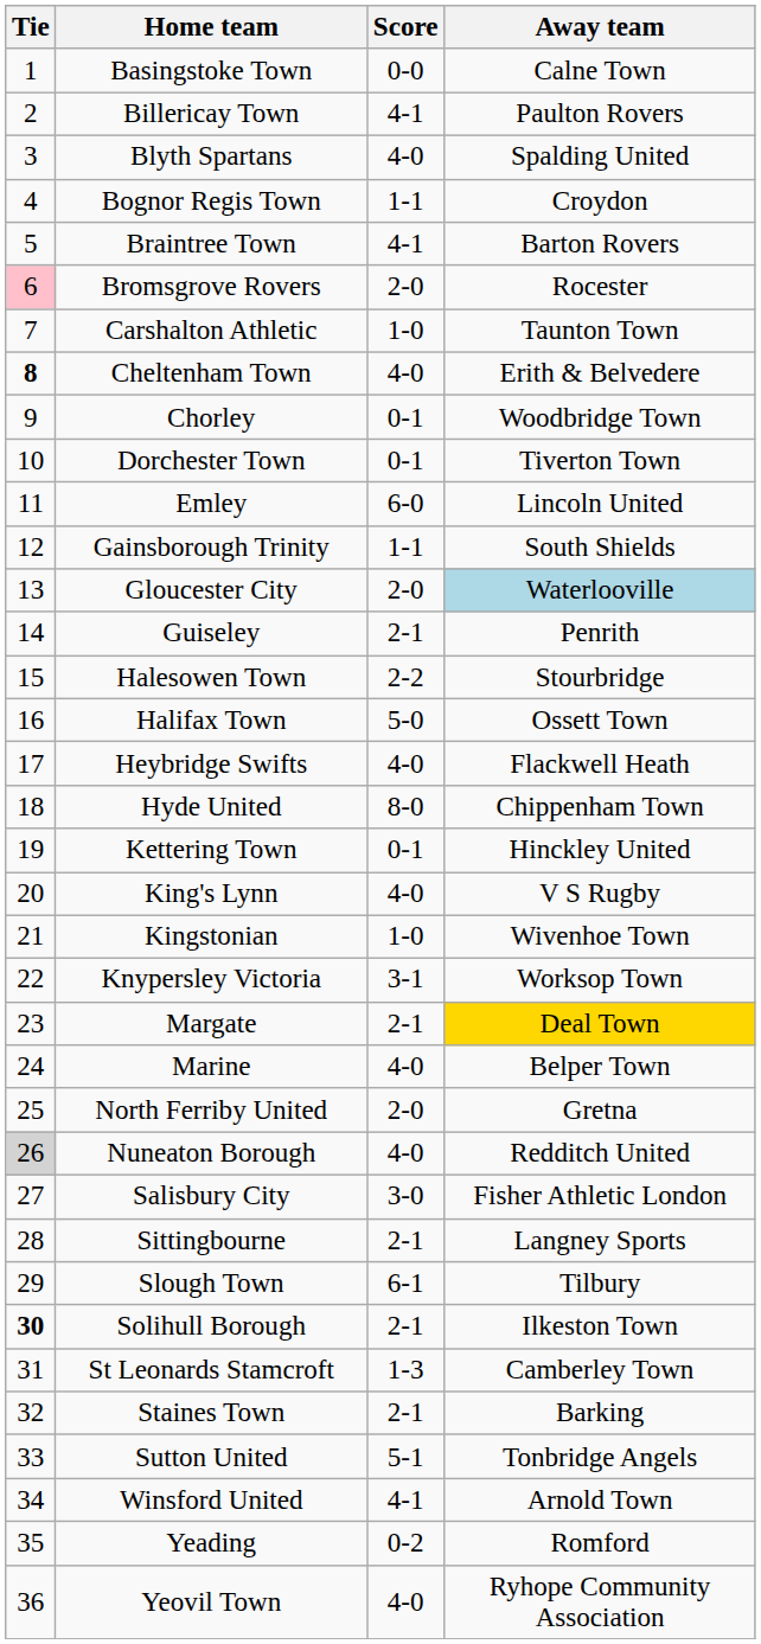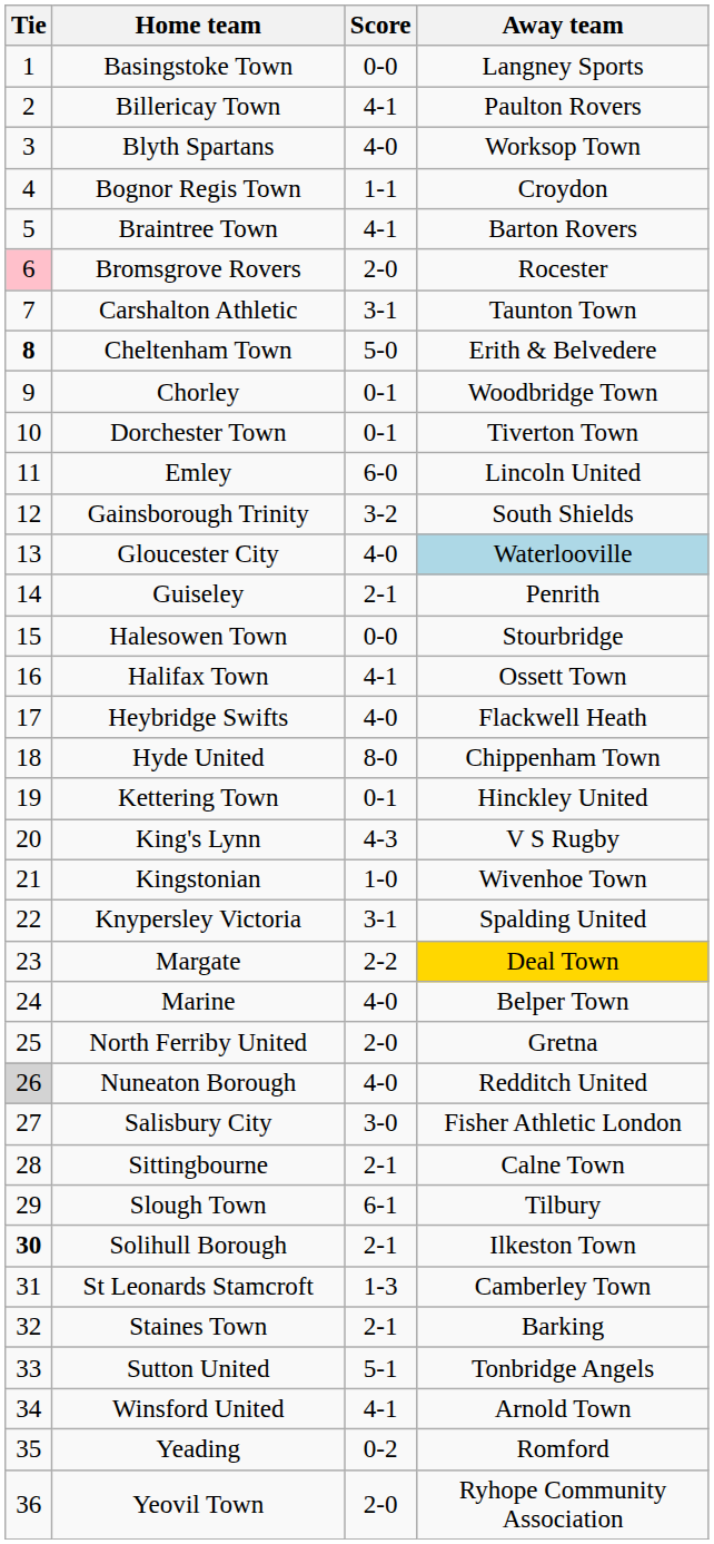 <table class="wikitable" style="text-align:center;">
 <tr>
 <th width=20>Tie</th>
 <th width=175>Home team</th>
 <th width=20>Score</th>
 <th width=175>Away team</th>
 </tr>
 <tr>
 <td>1</td>
 <td>Basingstoke Town</td>
 <td>0-0</td>
-<td>Calne Town</td>
+<td>Langney Sports</td>
 </tr>
 <tr>
 <td>2</td>
 <td>Billericay Town</td>
 <td>4-1</td>
 <td>Paulton Rovers</td>
 </tr>
 <tr>
 <td>3</td>
 <td>Blyth Spartans</td>
 <td>4-0</td>
-<td>Spalding United</td>
+<td>Worksop Town</td>
 </tr>
 <tr>
 <td>4</td>
 <td>Bognor Regis Town</td>
 <td>1-1</td>
 <td>Croydon</td>
 </tr>
 <tr>
 <td>5</td>
 <td>Braintree Town</td>
 <td>4-1</td>
 <td>Barton Rovers</td>
 </tr>
 <tr>
 <td style="background: pink;">6</td>
 <td>Bromsgrove Rovers</td>
 <td>2-0</td>
 <td>Rocester</td>
 </tr>
 <tr>
 <td>7</td>
 <td>Carshalton Athletic</td>
-<td>1-0</td>
+<td>3-1</td>
 <td>Taunton Town</td>
 </tr>
 <tr>
 <td><strong>8</strong></td>
 <td>Cheltenham Town</td>
-<td>4-0</td>
+<td>5-0</td>
 <td>Erith & Belvedere</td>
 </tr>
 <tr>
 <td>9</td>
 <td>Chorley</td>
 <td>0-1</td>
 <td>Woodbridge Town</td>
 </tr>
 <tr>
 <td>10</td>
 <td>Dorchester Town</td>
 <td>0-1</td>
 <td>Tiverton Town</td>
 </tr>
 <tr>
 <td>11</td>
 <td>Emley</td>
 <td>6-0</td>
 <td>Lincoln United</td>
 </tr>
 <tr>
 <td>12</td>
 <td>Gainsborough Trinity</td>
-<td>1-1</td>
+<td>3-2</td>
 <td>South Shields</td>
 </tr>
 <tr>
 <td>13</td>
 <td>Gloucester City</td>
-<td>2-0</td>
+<td>4-0</td>
 <td style="background: lightblue;">Waterlooville</td>
 </tr>
 <tr>
 <td>14</td>
 <td>Guiseley</td>
 <td>2-1</td>
 <td>Penrith</td>
 </tr>
 <tr>
 <td>15</td>
 <td>Halesowen Town</td>
-<td>2-2</td>
+<td>0-0</td>
 <td>Stourbridge</td>
 </tr>
 <tr>
 <td>16</td>
 <td>Halifax Town</td>
-<td>5-0</td>
+<td>4-1</td>
 <td>Ossett Town</td>
 </tr>
 <tr>
 <td>17</td>
 <td>Heybridge Swifts</td>
 <td>4-0</td>
 <td>Flackwell Heath</td>
 </tr>
 <tr>
 <td>18</td>
 <td>Hyde United</td>
 <td>8-0</td>
 <td>Chippenham Town</td>
 </tr>
 <tr>
 <td>19</td>
 <td>Kettering Town</td>
 <td>0-1</td>
 <td>Hinckley United</td>
 </tr>
 <tr>
 <td>20</td>
 <td>King's Lynn</td>
-<td>4-0</td>
+<td>4-3</td>
 <td>V S Rugby</td>
 </tr>
 <tr>
 <td>21</td>
 <td>Kingstonian</td>
 <td>1-0</td>
 <td>Wivenhoe Town</td>
 </tr>
 <tr>
 <td>22</td>
 <td>Knypersley Victoria</td>
 <td>3-1</td>
-<td>Worksop Town</td>
+<td>Spalding United</td>
 </tr>
 <tr>
 <td>23</td>
 <td>Margate</td>
-<td>2-1</td>
+<td>2-2</td>
 <td style="background: gold;">Deal Town</td>
 </tr>
 <tr>
 <td>24</td>
 <td>Marine</td>
 <td>4-0</td>
 <td>Belper Town</td>
 </tr>
 <tr>
 <td>25</td>
 <td>North Ferriby United</td>
 <td>2-0</td>
 <td>Gretna</td>
 </tr>
 <tr>
 <td style="background: lightgrey;">26</td>
 <td>Nuneaton Borough</td>
 <td>4-0</td>
 <td>Redditch United</td>
 </tr>
 <tr>
 <td>27</td>
 <td>Salisbury City</td>
 <td>3-0</td>
 <td>Fisher Athletic London</td>
 </tr>
 <tr>
 <td>28</td>
 <td>Sittingbourne</td>
 <td>2-1</td>
-<td>Langney Sports</td>
+<td>Calne Town</td>
 </tr>
 <tr>
 <td>29</td>
 <td>Slough Town</td>
 <td>6-1</td>
 <td>Tilbury</td>
 </tr>
 <tr>
 <td><strong>30</strong></td>
 <td>Solihull Borough</td>
 <td>2-1</td>
 <td>Ilkeston Town</td>
 </tr>
 <tr>
 <td>31</td>
 <td>St Leonards Stamcroft</td>
 <td>1-3</td>
 <td>Camberley Town</td>
 </tr>
 <tr>
 <td>32</td>
 <td>Staines Town</td>
 <td>2-1</td>
 <td>Barking</td>
 </tr>
 <tr>
 <td>33</td>
 <td>Sutton United</td>
 <td>5-1</td>
 <td>Tonbridge Angels</td>
 </tr>
 <tr>
 <td>34</td>
 <td>Winsford United</td>
 <td>4-1</td>
 <td>Arnold Town</td>
 </tr>
 <tr>
 <td>35</td>
 <td>Yeading</td>
 <td>0-2</td>
 <td>Romford</td>
 </tr>
 <tr>
 <td>36</td>
 <td>Yeovil Town</td>
-<td>4-0</td>
+<td>2-0</td>
 <td>Ryhope Community Association</td>
 </tr>
 </table>
